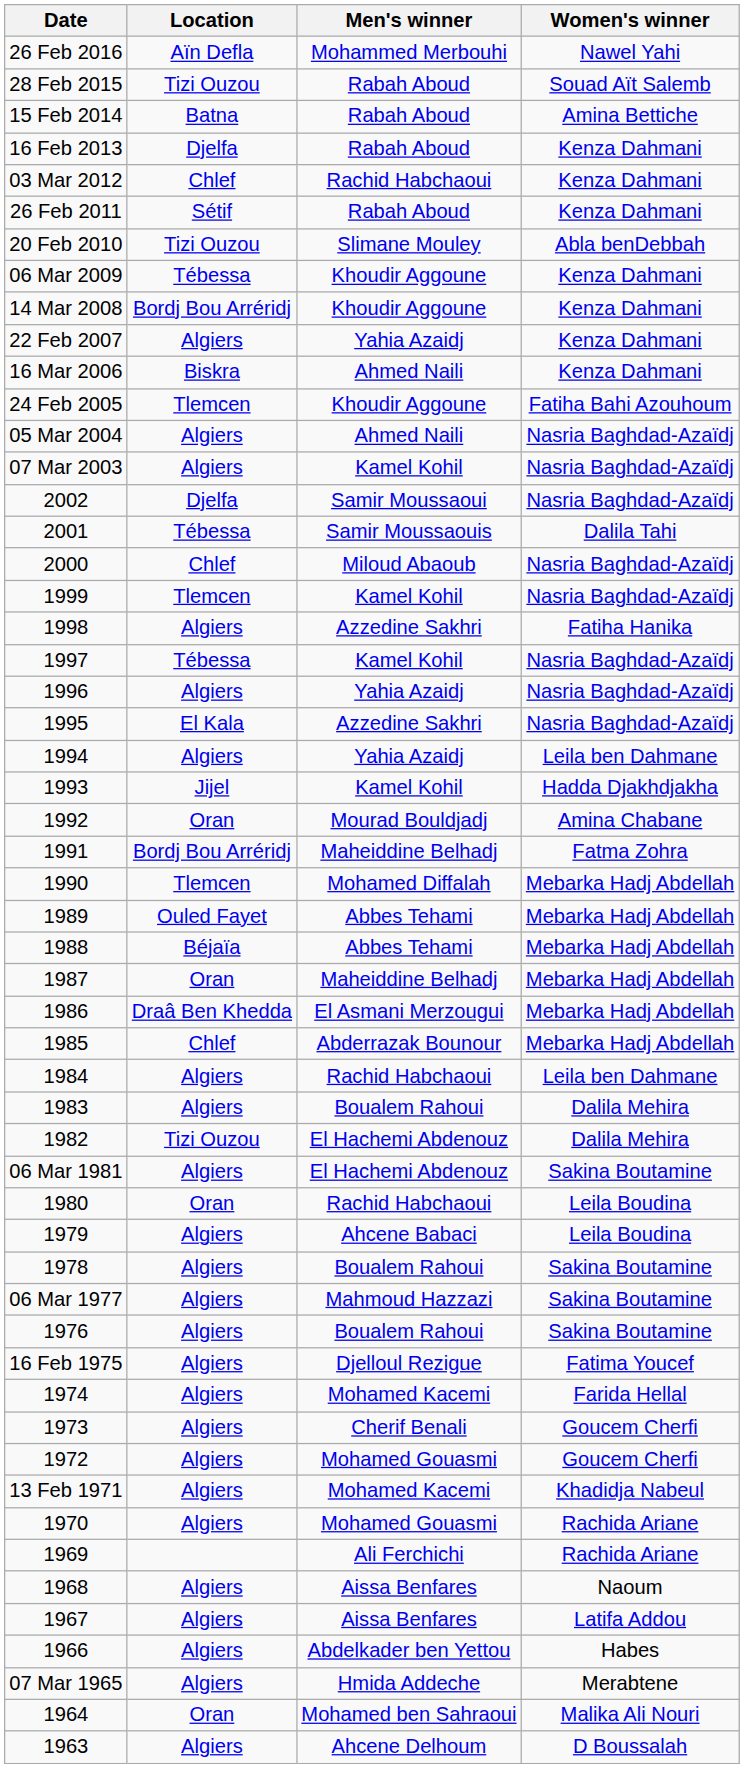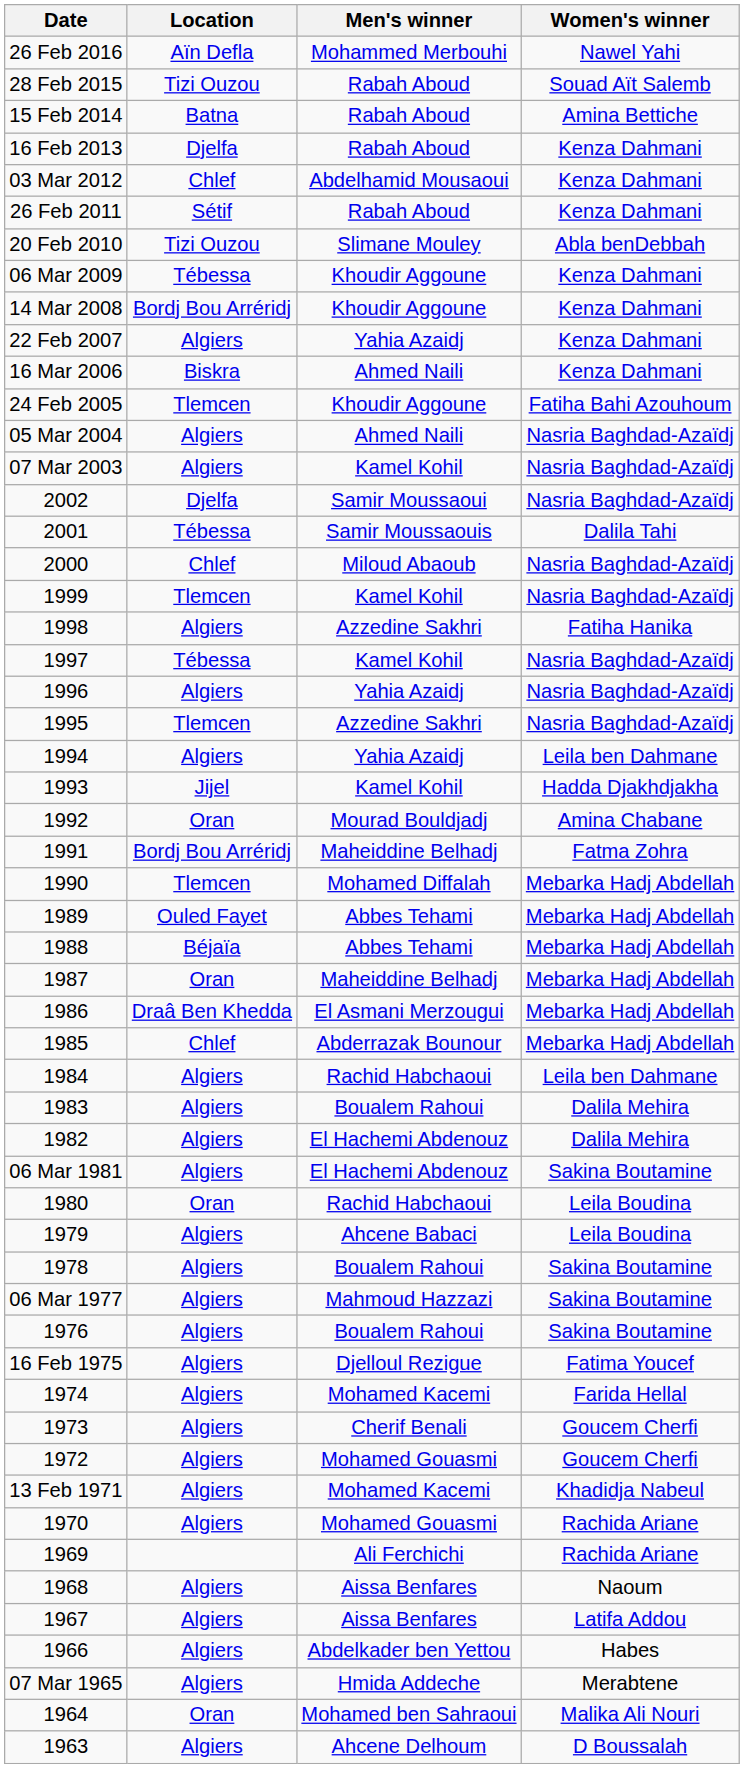 <table class="wikitable" style="text-align:center">
 <tr>
 <th>Date</th>
 <th>Location</th>
 <th>Men's winner</th>
 <th>Women's winner</th>
 </tr>
 <tr>
 <td>26 Feb 2016</td>
 <td><a href='#'>Aïn Defla</a></td>
 <td><a href='#'>Mohammed Merbouhi</a></td>
 <td><a href='#'>Nawel Yahi</a></td>
 </tr>
 <tr>
 <td>28 Feb 2015</td>
 <td><a href='#'>Tizi Ouzou</a></td>
 <td><a href='#'>Rabah Aboud</a></td>
 <td><a href='#'>Souad Aït Salemb</a></td>
 </tr>
 <tr>
 <td>15 Feb 2014</td>
 <td><a href='#'>Batna</a></td>
 <td><a href='#'>Rabah Aboud</a></td>
 <td><a href='#'>Amina Bettiche</a></td>
 </tr>
 <tr>
 <td>16 Feb 2013</td>
 <td><a href='#'>Djelfa</a></td>
 <td><a href='#'>Rabah Aboud</a></td>
 <td><a href='#'>Kenza Dahmani</a></td>
 </tr>
 <tr>
 <td>03 Mar 2012</td>
 <td><a href='#'>Chlef</a></td>
-<td><a href='#'>Rachid Habchaoui</a></td>
+<td><a href='#'>Abdelhamid Mousaoui</a></td>
 <td><a href='#'>Kenza Dahmani</a></td>
 </tr>
 <tr>
 <td>26 Feb 2011</td>
 <td><a href='#'>Sétif</a></td>
 <td><a href='#'>Rabah Aboud</a></td>
 <td><a href='#'>Kenza Dahmani</a></td>
 </tr>
 <tr>
 <td>20 Feb 2010</td>
 <td><a href='#'>Tizi Ouzou</a></td>
 <td><a href='#'>Slimane Mouley</a></td>
 <td><a href='#'>Abla benDebbah</a></td>
 </tr>
 <tr>
 <td>06 Mar 2009</td>
 <td><a href='#'>Tébessa</a></td>
 <td><a href='#'>Khoudir Aggoune</a></td>
 <td><a href='#'>Kenza Dahmani</a></td>
 </tr>
 <tr>
 <td>14 Mar 2008</td>
 <td><a href='#'>Bordj Bou Arréridj</a></td>
 <td><a href='#'>Khoudir Aggoune</a></td>
 <td><a href='#'>Kenza Dahmani</a></td>
 </tr>
 <tr>
 <td>22 Feb 2007</td>
 <td><a href='#'>Algiers</a></td>
 <td><a href='#'>Yahia Azaidj</a></td>
 <td><a href='#'>Kenza Dahmani</a></td>
 </tr>
 <tr>
 <td>16 Mar 2006</td>
 <td><a href='#'>Biskra</a></td>
 <td><a href='#'>Ahmed Naili</a></td>
 <td><a href='#'>Kenza Dahmani</a></td>
 </tr>
 <tr>
 <td>24 Feb 2005</td>
 <td><a href='#'>Tlemcen</a></td>
 <td><a href='#'>Khoudir Aggoune</a></td>
 <td><a href='#'>Fatiha Bahi Azouhoum</a></td>
 </tr>
 <tr>
 <td>05 Mar 2004</td>
 <td><a href='#'>Algiers</a></td>
 <td><a href='#'>Ahmed Naili</a></td>
 <td><a href='#'>Nasria Baghdad-Azaïdj</a></td>
 </tr>
 <tr>
 <td>07 Mar 2003</td>
 <td><a href='#'>Algiers</a></td>
 <td><a href='#'>Kamel Kohil</a></td>
 <td><a href='#'>Nasria Baghdad-Azaïdj</a></td>
 </tr>
 <tr>
 <td>2002</td>
 <td><a href='#'>Djelfa</a></td>
 <td><a href='#'>Samir Moussaoui</a></td>
 <td><a href='#'>Nasria Baghdad-Azaïdj</a></td>
 </tr>
 <tr>
 <td>2001</td>
 <td><a href='#'>Tébessa</a></td>
 <td><a href='#'>Samir Moussaouis</a></td>
 <td><a href='#'>Dalila Tahi</a></td>
 </tr>
 <tr>
 <td>2000</td>
 <td><a href='#'>Chlef</a></td>
 <td><a href='#'>Miloud Abaoub</a></td>
 <td><a href='#'>Nasria Baghdad-Azaïdj</a></td>
 </tr>
 <tr>
 <td>1999</td>
 <td><a href='#'>Tlemcen</a></td>
 <td><a href='#'>Kamel Kohil</a></td>
 <td><a href='#'>Nasria Baghdad-Azaïdj</a></td>
 </tr>
 <tr>
 <td>1998</td>
 <td><a href='#'>Algiers</a></td>
 <td><a href='#'>Azzedine Sakhri</a></td>
 <td><a href='#'>Fatiha Hanika</a></td>
 </tr>
 <tr>
 <td>1997</td>
 <td><a href='#'>Tébessa</a></td>
 <td><a href='#'>Kamel Kohil</a></td>
 <td><a href='#'>Nasria Baghdad-Azaïdj</a></td>
 </tr>
 <tr>
 <td>1996</td>
 <td><a href='#'>Algiers</a></td>
 <td><a href='#'>Yahia Azaidj</a></td>
 <td><a href='#'>Nasria Baghdad-Azaïdj</a></td>
 </tr>
 <tr>
 <td>1995</td>
-<td><a href='#'>El Kala</a></td>
+<td><a href='#'>Tlemcen</a></td>
 <td><a href='#'>Azzedine Sakhri</a></td>
 <td><a href='#'>Nasria Baghdad-Azaïdj</a></td>
 </tr>
 <tr>
 <td>1994</td>
 <td><a href='#'>Algiers</a></td>
 <td><a href='#'>Yahia Azaidj</a></td>
 <td><a href='#'>Leila ben Dahmane</a></td>
 </tr>
 <tr>
 <td>1993</td>
 <td><a href='#'>Jijel</a></td>
 <td><a href='#'>Kamel Kohil</a></td>
 <td><a href='#'>Hadda Djakhdjakha</a></td>
 </tr>
 <tr>
 <td>1992</td>
 <td><a href='#'>Oran</a></td>
 <td><a href='#'>Mourad Bouldjadj</a></td>
 <td><a href='#'>Amina Chabane</a></td>
 </tr>
 <tr>
 <td>1991</td>
 <td><a href='#'>Bordj Bou Arréridj</a></td>
 <td><a href='#'>Maheiddine Belhadj</a></td>
 <td><a href='#'>Fatma Zohra</a></td>
 </tr>
 <tr>
 <td>1990</td>
 <td><a href='#'>Tlemcen</a></td>
 <td><a href='#'>Mohamed Diffalah</a></td>
 <td><a href='#'>Mebarka Hadj Abdellah</a></td>
 </tr>
 <tr>
 <td>1989</td>
 <td><a href='#'>Ouled Fayet</a></td>
 <td><a href='#'>Abbes Tehami</a></td>
 <td><a href='#'>Mebarka Hadj Abdellah</a></td>
 </tr>
 <tr>
 <td>1988</td>
 <td><a href='#'>Béjaïa</a></td>
 <td><a href='#'>Abbes Tehami</a></td>
 <td><a href='#'>Mebarka Hadj Abdellah</a></td>
 </tr>
 <tr>
 <td>1987</td>
 <td><a href='#'>Oran</a></td>
 <td><a href='#'>Maheiddine Belhadj</a></td>
 <td><a href='#'>Mebarka Hadj Abdellah</a></td>
 </tr>
 <tr>
 <td>1986</td>
 <td><a href='#'>Draâ Ben Khedda</a></td>
 <td><a href='#'>El Asmani Merzougui</a></td>
 <td><a href='#'>Mebarka Hadj Abdellah</a></td>
 </tr>
 <tr>
 <td>1985</td>
 <td><a href='#'>Chlef</a></td>
 <td><a href='#'>Abderrazak Bounour</a></td>
 <td><a href='#'>Mebarka Hadj Abdellah</a></td>
 </tr>
 <tr>
 <td>1984</td>
 <td><a href='#'>Algiers</a></td>
 <td><a href='#'>Rachid Habchaoui</a></td>
 <td><a href='#'>Leila ben Dahmane</a></td>
 </tr>
 <tr>
 <td>1983</td>
 <td><a href='#'>Algiers</a></td>
 <td><a href='#'>Boualem Rahoui</a></td>
 <td><a href='#'>Dalila Mehira</a></td>
 </tr>
 <tr>
 <td>1982</td>
-<td><a href='#'>Tizi Ouzou</a></td>
+<td><a href='#'>Algiers</a></td>
 <td><a href='#'>El Hachemi Abdenouz</a></td>
 <td><a href='#'>Dalila Mehira</a></td>
 </tr>
 <tr>
 <td>06 Mar 1981</td>
 <td><a href='#'>Algiers</a></td>
 <td><a href='#'>El Hachemi Abdenouz</a></td>
 <td><a href='#'>Sakina Boutamine</a></td>
 </tr>
 <tr>
 <td>1980</td>
 <td><a href='#'>Oran</a></td>
 <td><a href='#'>Rachid Habchaoui</a></td>
 <td><a href='#'>Leila Boudina</a></td>
 </tr>
 <tr>
 <td>1979</td>
 <td><a href='#'>Algiers</a></td>
 <td><a href='#'>Ahcene Babaci</a></td>
 <td><a href='#'>Leila Boudina</a></td>
 </tr>
 <tr>
 <td>1978</td>
 <td><a href='#'>Algiers</a></td>
 <td><a href='#'>Boualem Rahoui</a></td>
 <td><a href='#'>Sakina Boutamine</a></td>
 </tr>
 <tr>
 <td>06 Mar 1977</td>
 <td><a href='#'>Algiers</a></td>
 <td><a href='#'>Mahmoud Hazzazi</a></td>
 <td><a href='#'>Sakina Boutamine</a></td>
 </tr>
 <tr>
 <td>1976</td>
 <td><a href='#'>Algiers</a></td>
 <td><a href='#'>Boualem Rahoui</a></td>
 <td><a href='#'>Sakina Boutamine</a></td>
 </tr>
 <tr>
 <td>16 Feb 1975</td>
 <td><a href='#'>Algiers</a></td>
 <td><a href='#'>Djelloul Rezigue</a></td>
 <td><a href='#'>Fatima Youcef</a></td>
 </tr>
 <tr>
 <td>1974</td>
 <td><a href='#'>Algiers</a></td>
 <td><a href='#'>Mohamed Kacemi</a></td>
 <td><a href='#'>Farida Hellal</a></td>
 </tr>
 <tr>
 <td>1973</td>
 <td><a href='#'>Algiers</a></td>
 <td><a href='#'>Cherif Benali</a></td>
 <td><a href='#'>Goucem Cherfi</a></td>
 </tr>
 <tr>
 <td>1972</td>
 <td><a href='#'>Algiers</a></td>
 <td><a href='#'>Mohamed Gouasmi</a></td>
 <td><a href='#'>Goucem Cherfi</a></td>
 </tr>
 <tr>
 <td>13 Feb 1971</td>
 <td><a href='#'>Algiers</a></td>
 <td><a href='#'>Mohamed Kacemi</a></td>
 <td><a href='#'>Khadidja Nabeul</a></td>
 </tr>
 <tr>
 <td>1970</td>
 <td><a href='#'>Algiers</a></td>
 <td><a href='#'>Mohamed Gouasmi</a></td>
 <td><a href='#'>Rachida Ariane</a></td>
 </tr>
 <tr>
 <td>1969</td>
 <td></td>
 <td><a href='#'>Ali Ferchichi</a></td>
 <td><a href='#'>Rachida Ariane</a></td>
 </tr>
 <tr>
 <td>1968</td>
 <td><a href='#'>Algiers</a></td>
 <td><a href='#'>Aissa Benfares</a></td>
 <td>Naoum</td>
 </tr>
 <tr>
 <td>1967</td>
 <td><a href='#'>Algiers</a></td>
 <td><a href='#'>Aissa Benfares</a></td>
 <td><a href='#'>Latifa Addou</a></td>
 </tr>
 <tr>
 <td>1966</td>
 <td><a href='#'>Algiers</a></td>
 <td><a href='#'>Abdelkader ben Yettou</a></td>
 <td>Habes</td>
 </tr>
 <tr>
 <td>07 Mar 1965</td>
 <td><a href='#'>Algiers</a></td>
 <td><a href='#'>Hmida Addeche</a></td>
 <td>Merabtene</td>
 </tr>
 <tr>
 <td>1964</td>
 <td><a href='#'>Oran</a></td>
 <td><a href='#'>Mohamed ben Sahraoui</a></td>
 <td><a href='#'>Malika Ali Nouri</a></td>
 </tr>
 <tr>
 <td>1963</td>
 <td><a href='#'>Algiers</a></td>
 <td><a href='#'>Ahcene Delhoum</a></td>
 <td><a href='#'>D Boussalah</a></td>
 </tr>
 </table>
